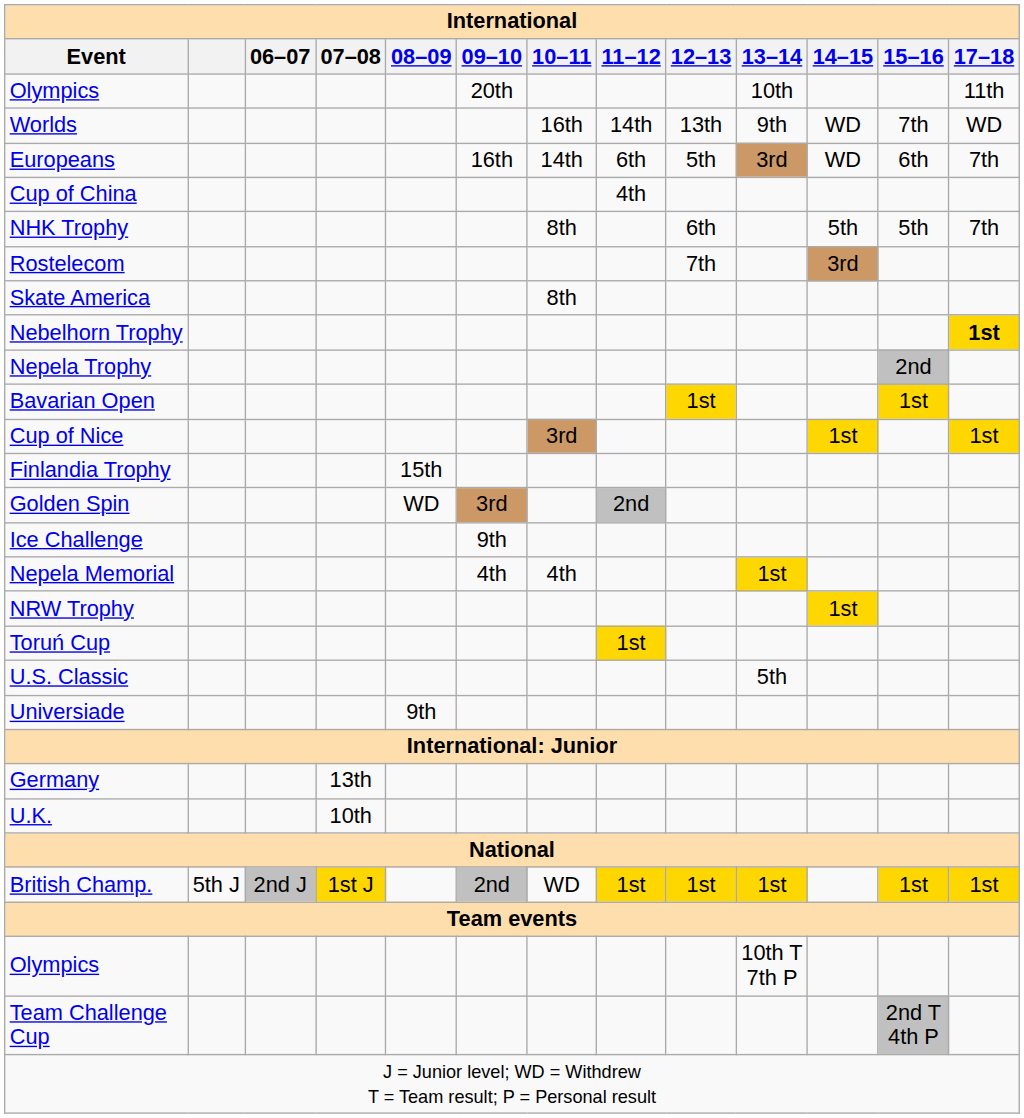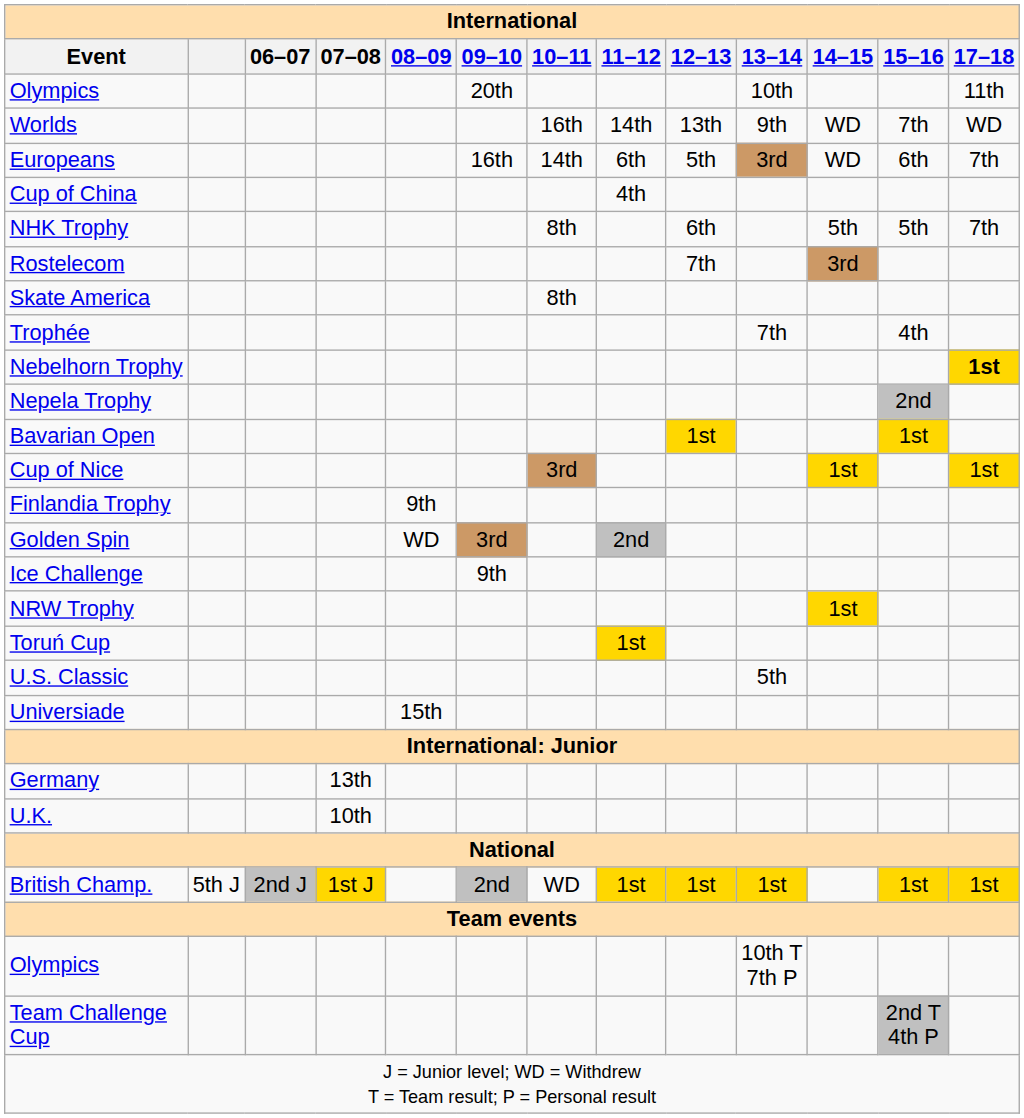 <table class="wikitable" style="text-align:center">
 <tr>
 <th colspan="13" style="background-color: #ffdead; " align="center">International</th>
 </tr>
 <tr>
 <th>Event</th>
 <th></th>
 <th>06–07</th>
 <th>07–08</th>
 <th><a href='#'>08–09</a></th>
 <th><a href='#'>09–10</a></th>
 <th><a href='#'>10–11</a></th>
 <th><a href='#'>11–12</a></th>
 <th><a href='#'>12–13</a></th>
 <th><a href='#'>13–14</a></th>
 <th><a href='#'>14–15</a></th>
 <th><a href='#'>15–16</a></th>
 <th><a href='#'>17–18</a></th>
 </tr>
 <tr>
 <td align=left><a href='#'>Olympics</a></td>
 <td></td>
 <td></td>
 <td></td>
 <td></td>
 <td>20th</td>
 <td></td>
 <td></td>
 <td></td>
 <td>10th</td>
 <td></td>
 <td></td>
 <td>11th</td>
 </tr>
 <tr>
 <td align=left><a href='#'>Worlds</a></td>
 <td></td>
 <td></td>
 <td></td>
 <td></td>
 <td></td>
 <td>16th</td>
 <td>14th</td>
 <td>13th</td>
 <td>9th</td>
 <td>WD</td>
 <td>7th</td>
 <td>WD</td>
 </tr>
 <tr>
 <td align=left><a href='#'>Europeans</a></td>
 <td></td>
 <td></td>
 <td></td>
 <td></td>
 <td>16th</td>
 <td>14th</td>
 <td>6th</td>
 <td>5th</td>
 <td bgcolor=cc9966>3rd</td>
 <td>WD</td>
 <td>6th</td>
 <td>7th</td>
 </tr>
 <tr>
 <td align=left> <a href='#'>Cup of China</a></td>
 <td></td>
 <td></td>
 <td></td>
 <td></td>
 <td></td>
 <td></td>
 <td>4th</td>
 <td></td>
 <td></td>
 <td></td>
 <td></td>
 <td></td>
 </tr>
 <tr>
 <td align=left> <a href='#'>NHK Trophy</a></td>
 <td></td>
 <td></td>
 <td></td>
 <td></td>
 <td></td>
 <td>8th</td>
 <td></td>
 <td>6th</td>
 <td></td>
 <td>5th</td>
 <td>5th</td>
 <td>7th</td>
 </tr>
 <tr>
 <td align=left> <a href='#'>Rostelecom</a></td>
 <td></td>
 <td></td>
 <td></td>
 <td></td>
 <td></td>
 <td></td>
 <td></td>
 <td>7th</td>
 <td></td>
 <td bgcolor=cc9966>3rd</td>
 <td></td>
 <td></td>
 </tr>
 <tr>
 <td align=left> <a href='#'>Skate America</a></td>
 <td></td>
 <td></td>
 <td></td>
 <td></td>
 <td></td>
 <td>8th</td>
 <td></td>
 <td></td>
 <td></td>
 <td></td>
 <td></td>
 <td></td>
 </tr>
 <tr>
+<td align=left> <a href='#'>Trophée</a></td>
+<td></td>
+<td></td>
+<td></td>
+<td></td>
+<td></td>
+<td></td>
+<td></td>
+<td></td>
+<td>7th</td>
+<td></td>
+<td>4th</td>
+<td></td>
+</tr>
+<tr>
 <td align=left> <a href='#'>Nebelhorn Trophy</a></td>
 <td></td>
 <td></td>
 <td></td>
 <td></td>
 <td></td>
 <td></td>
 <td></td>
 <td></td>
 <td></td>
 <td></td>
 <td></td>
 <td bgcolor="gold"><strong>1st</strong></td>
 </tr>
 <tr>
 <td align=left> <a href='#'>Nepela Trophy</a></td>
 <td></td>
 <td></td>
 <td></td>
 <td></td>
 <td></td>
 <td></td>
 <td></td>
 <td></td>
 <td></td>
 <td></td>
 <td bgcolor=silver>2nd</td>
 <td></td>
 </tr>
 <tr>
 <td align=left><a href='#'>Bavarian Open</a></td>
 <td></td>
 <td></td>
 <td></td>
 <td></td>
 <td></td>
 <td></td>
 <td></td>
 <td bgcolor=gold>1st</td>
 <td></td>
 <td></td>
 <td bgcolor=gold>1st</td>
 <td></td>
 </tr>
 <tr>
 <td align=left><a href='#'>Cup of Nice</a></td>
 <td></td>
 <td></td>
 <td></td>
 <td></td>
 <td></td>
 <td bgcolor=cc9966>3rd</td>
 <td></td>
 <td></td>
 <td></td>
 <td bgcolor=gold>1st</td>
 <td></td>
 <td bgcolor="gold">1st</td>
 </tr>
 <tr>
 <td align=left><a href='#'>Finlandia Trophy</a></td>
 <td></td>
 <td></td>
 <td></td>
-<td>15th</td>
+<td>9th</td>
 <td></td>
 <td></td>
 <td></td>
 <td></td>
 <td></td>
 <td></td>
 <td></td>
 <td></td>
 </tr>
 <tr>
 <td align=left><a href='#'>Golden Spin</a></td>
 <td></td>
 <td></td>
 <td></td>
 <td>WD</td>
 <td bgcolor=cc9966>3rd</td>
 <td></td>
 <td bgcolor=silver>2nd</td>
 <td></td>
 <td></td>
 <td></td>
 <td></td>
 <td></td>
 </tr>
 <tr>
 <td align=left><a href='#'>Ice Challenge</a></td>
 <td></td>
 <td></td>
 <td></td>
 <td></td>
 <td>9th</td>
 <td></td>
 <td></td>
 <td></td>
 <td></td>
-<td></td>
-<td></td>
-<td></td>
-</tr>
-<tr>
-<td align=left><a href='#'>Nepela Memorial</a></td>
-<td></td>
-<td></td>
-<td></td>
-<td></td>
-<td>4th</td>
-<td>4th</td>
-<td></td>
-<td></td>
-<td bgcolor=gold>1st</td>
 <td></td>
 <td></td>
 <td></td>
 </tr>
 <tr>
 <td align=left><a href='#'>NRW Trophy</a></td>
 <td></td>
 <td></td>
 <td></td>
 <td></td>
 <td></td>
 <td></td>
 <td></td>
 <td></td>
 <td></td>
 <td bgcolor=gold>1st</td>
 <td></td>
 <td></td>
 </tr>
 <tr>
 <td align=left><a href='#'>Toruń Cup</a></td>
 <td></td>
 <td></td>
 <td></td>
 <td></td>
 <td></td>
 <td></td>
 <td bgcolor=gold>1st</td>
 <td></td>
 <td></td>
 <td></td>
 <td></td>
 <td></td>
 </tr>
 <tr>
 <td align=left><a href='#'>U.S. Classic</a></td>
 <td></td>
 <td></td>
 <td></td>
 <td></td>
 <td></td>
 <td></td>
 <td></td>
 <td></td>
 <td>5th</td>
 <td></td>
 <td></td>
 <td></td>
 </tr>
 <tr>
 <td align=left><a href='#'>Universiade</a></td>
 <td></td>
 <td></td>
 <td></td>
-<td>9th</td>
+<td>15th</td>
 <td></td>
 <td></td>
 <td></td>
 <td></td>
 <td></td>
 <td></td>
 <td></td>
 <td></td>
 </tr>
 <tr>
 <th colspan="13" style="background-color: #ffdead; " align="center">International: Junior</th>
 </tr>
 <tr>
 <td align=left> <a href='#'>Germany</a></td>
 <td></td>
 <td></td>
 <td>13th</td>
 <td></td>
 <td></td>
 <td></td>
 <td></td>
 <td></td>
 <td></td>
 <td></td>
 <td></td>
 <td></td>
 </tr>
 <tr>
 <td align=left> <a href='#'>U.K.</a></td>
 <td></td>
 <td></td>
 <td>10th</td>
 <td></td>
 <td></td>
 <td></td>
 <td></td>
 <td></td>
 <td></td>
 <td></td>
 <td></td>
 <td></td>
 </tr>
 <tr>
 <th colspan="13" style="background-color: #ffdead; " align="center">National</th>
 </tr>
 <tr>
 <td align=left><a href='#'>British Champ.</a></td>
 <td>5th J</td>
 <td bgcolor=silver>2nd J</td>
 <td bgcolor=gold>1st J</td>
 <td></td>
 <td bgcolor=silver>2nd</td>
 <td>WD</td>
 <td bgcolor=gold>1st</td>
 <td bgcolor=gold>1st</td>
 <td bgcolor=gold>1st</td>
 <td></td>
 <td bgcolor=gold>1st</td>
 <td bgcolor="gold">1st</td>
 </tr>
 <tr>
 <th colspan="13" style="background-color: #ffdead; " align="center">Team events</th>
 </tr>
 <tr>
 <td align=left><a href='#'>Olympics</a></td>
 <td></td>
 <td></td>
 <td></td>
 <td></td>
 <td></td>
 <td></td>
 <td></td>
 <td></td>
 <td>10th T <br>7th P</td>
 <td></td>
 <td></td>
 <td></td>
 </tr>
 <tr>
 <td align=left><a href='#'>Team Challenge<br>Cup</a></td>
 <td></td>
 <td></td>
 <td></td>
 <td></td>
 <td></td>
 <td></td>
 <td></td>
 <td></td>
 <td></td>
 <td></td>
 <td bgcolor=silver>2nd T <br> 4th P</td>
 <td></td>
 </tr>
 <tr>
 <td colspan="13" align="center"><small> J = Junior level; WD = Withdrew <br> T = Team result; P = Personal result </small></td>
 </tr>
 </table>
